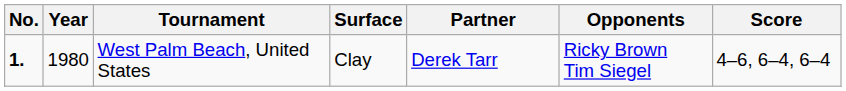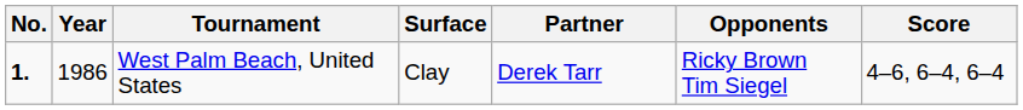 <table class="sortable wikitable" style=font-size:97%>
 <tr>
 <th style="width:20px">No.</th>
 <th style="width:30px">Year</th>
 <th style="width:190px">Tournament</th>
 <th style="width:50px">Surface</th>
 <th style="width:120px">Partner</th>
 <th style="width:120px">Opponents</th>
 <th style="width:100px" class="unsortable">Score</th>
 </tr>
 <tr>
 <td><strong>1.</strong></td>
-<td>1980</td>
+<td>1986</td>
 <td><a href='#'>West Palm Beach</a>, United States</td>
 <td>Clay</td>
 <td> <a href='#'>Derek Tarr</a></td>
 <td> <a href='#'>Ricky Brown</a><br> <a href='#'>Tim Siegel</a></td>
 <td>4–6, 6–4, 6–4</td>
 </tr>
 </table>
